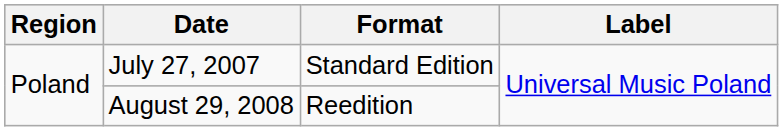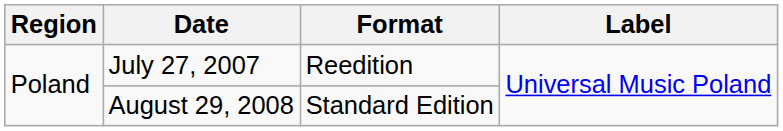 <table class="wikitable">
 <tr>
 <th>Region</th>
 <th>Date</th>
 <th>Format</th>
 <th>Label</th>
 </tr>
 <tr>
 <td rowspan="2">Poland</td>
 <td>July 27, 2007</td>
-<td>Standard Edition</td>
+<td>Reedition</td>
 <td rowspan="2"><a href='#'>Universal Music Poland</a></td>
 </tr>
 <tr>
 <td>August 29, 2008</td>
-<td>Reedition</td>
+<td>Standard Edition</td>
 </tr>
 </table>
